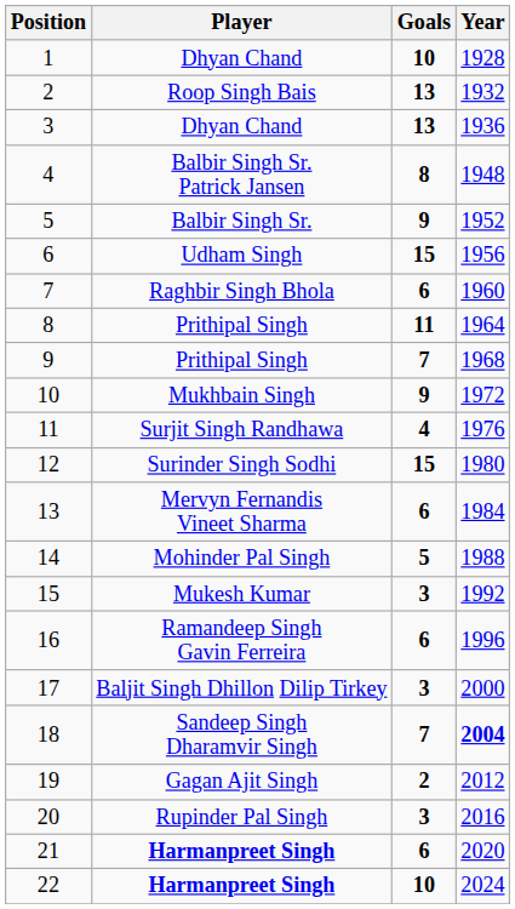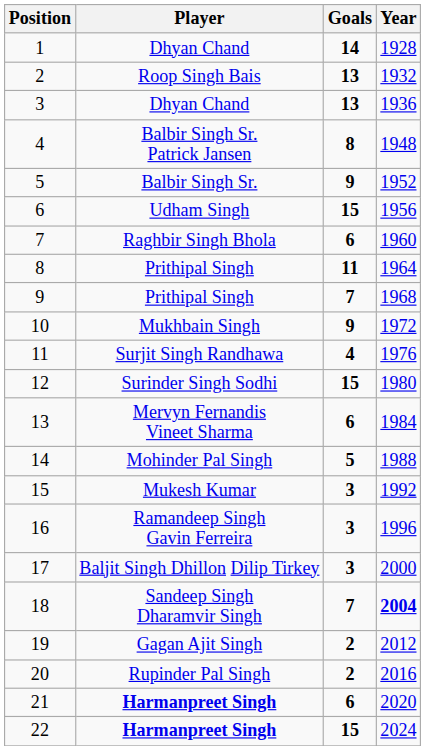 <table class="wikitable" style="text-align: center">
 <tr>
 <th>Position</th>
 <th>Player</th>
 <th>Goals</th>
 <th>Year</th>
 </tr>
 <tr>
 <td>1</td>
 <td><a href='#'>Dhyan Chand</a></td>
-<td><strong>10</strong></td>
+<td><strong>14</strong></td>
 <td><a href='#'>1928</a></td>
 </tr>
 <tr>
 <td>2</td>
 <td><a href='#'>Roop Singh Bais</a></td>
 <td><strong>13</strong></td>
 <td><a href='#'>1932</a></td>
 </tr>
 <tr>
 <td>3</td>
 <td><a href='#'>Dhyan Chand</a></td>
 <td><strong>13</strong></td>
 <td><a href='#'>1936</a></td>
 </tr>
 <tr>
 <td>4</td>
 <td><a href='#'>Balbir Singh Sr.</a> <br><a href='#'>Patrick Jansen</a></td>
 <td><strong>8</strong></td>
 <td><a href='#'>1948</a></td>
 </tr>
 <tr>
 <td>5</td>
 <td><a href='#'>Balbir Singh Sr.</a></td>
 <td><strong>9</strong></td>
 <td><a href='#'>1952</a></td>
 </tr>
 <tr>
 <td>6</td>
 <td><a href='#'>Udham Singh</a></td>
 <td><strong>15</strong></td>
 <td><a href='#'>1956</a></td>
 </tr>
 <tr>
 <td>7</td>
 <td><a href='#'>Raghbir Singh Bhola</a></td>
 <td><strong>6</strong></td>
 <td><a href='#'>1960</a></td>
 </tr>
 <tr>
 <td>8</td>
 <td><a href='#'>Prithipal Singh</a></td>
 <td><strong>11</strong></td>
 <td><a href='#'>1964</a></td>
 </tr>
 <tr>
 <td>9</td>
 <td><a href='#'>Prithipal Singh</a></td>
 <td><strong>7</strong></td>
 <td><a href='#'>1968</a></td>
 </tr>
 <tr>
 <td>10</td>
 <td><a href='#'>Mukhbain Singh</a></td>
 <td><strong>9</strong></td>
 <td><a href='#'>1972</a></td>
 </tr>
 <tr>
 <td>11</td>
 <td><a href='#'>Surjit Singh Randhawa</a></td>
 <td><strong>4</strong></td>
 <td><a href='#'>1976</a></td>
 </tr>
 <tr>
 <td>12</td>
 <td><a href='#'>Surinder Singh Sodhi</a></td>
 <td><strong>15</strong></td>
 <td><a href='#'>1980</a></td>
 </tr>
 <tr>
 <td>13</td>
 <td><a href='#'>Mervyn Fernandis</a> <br><a href='#'>Vineet Sharma</a></td>
 <td><strong>6</strong></td>
 <td><a href='#'>1984</a></td>
 </tr>
 <tr>
 <td>14</td>
 <td><a href='#'>Mohinder Pal Singh</a></td>
 <td><strong>5</strong></td>
 <td><a href='#'>1988</a></td>
 </tr>
 <tr>
 <td>15</td>
 <td><a href='#'>Mukesh Kumar</a></td>
 <td><strong>3</strong></td>
 <td><a href='#'>1992</a></td>
 </tr>
 <tr>
 <td>16</td>
 <td><a href='#'>Ramandeep Singh</a> <br><a href='#'>Gavin Ferreira</a></td>
-<td><strong>6</strong></td>
+<td><strong>3</strong></td>
 <td><a href='#'>1996</a></td>
 </tr>
 <tr>
 <td>17</td>
 <td><a href='#'>Baljit Singh Dhillon</a> <a href='#'>Dilip Tirkey</a></td>
 <td><strong>3</strong></td>
 <td><a href='#'>2000</a></td>
 </tr>
 <tr>
 <td>18</td>
 <td><a href='#'>Sandeep Singh</a> <br><a href='#'>Dharamvir Singh</a></td>
 <td><strong>7</strong></td>
 <td><strong><a href='#'>2004</a></strong></td>
 </tr>
 <tr>
 <td>19</td>
 <td><a href='#'>Gagan Ajit Singh</a></td>
 <td><strong>2</strong></td>
 <td><a href='#'>2012</a></td>
 </tr>
 <tr>
 <td>20</td>
 <td><a href='#'>Rupinder Pal Singh</a></td>
-<td><strong>3</strong></td>
+<td><strong>2</strong></td>
 <td><a href='#'>2016</a></td>
 </tr>
 <tr>
 <td>21</td>
 <td><strong><a href='#'>Harmanpreet Singh</a></strong></td>
 <td><strong>6</strong></td>
 <td><a href='#'>2020</a></td>
 </tr>
 <tr>
 <td>22</td>
 <td><strong><a href='#'>Harmanpreet Singh</a></strong></td>
-<td><strong>10</strong></td>
+<td><strong>15</strong></td>
 <td><a href='#'>2024</a></td>
 </tr>
 </table>
